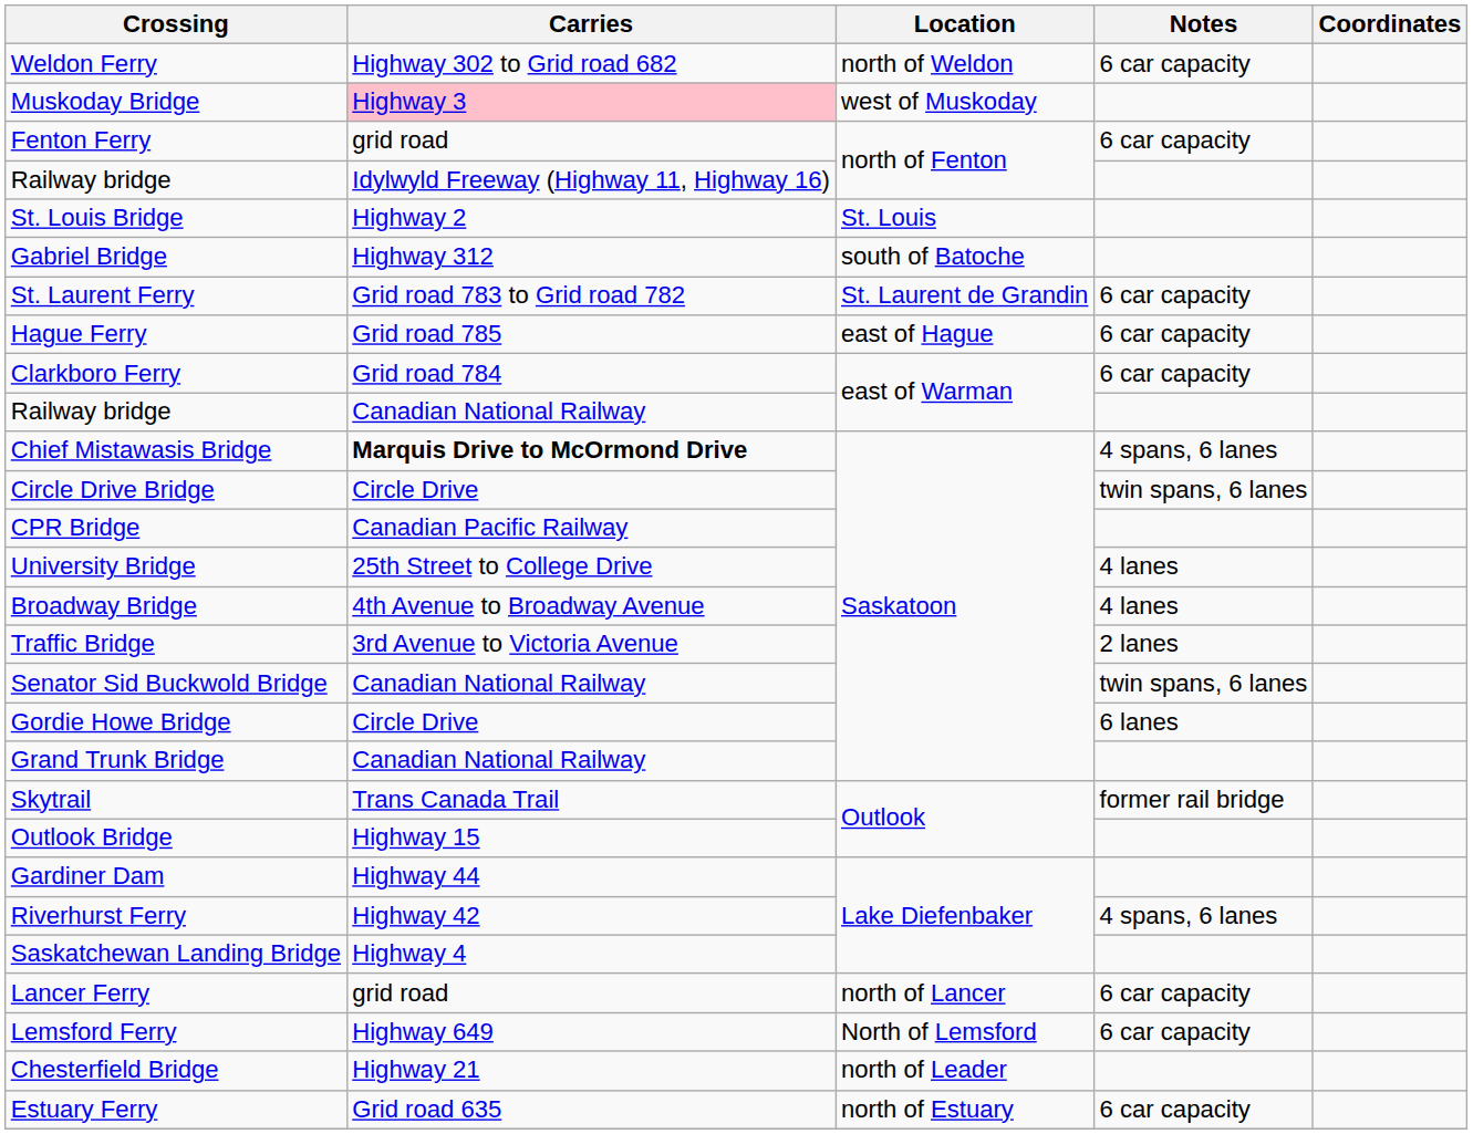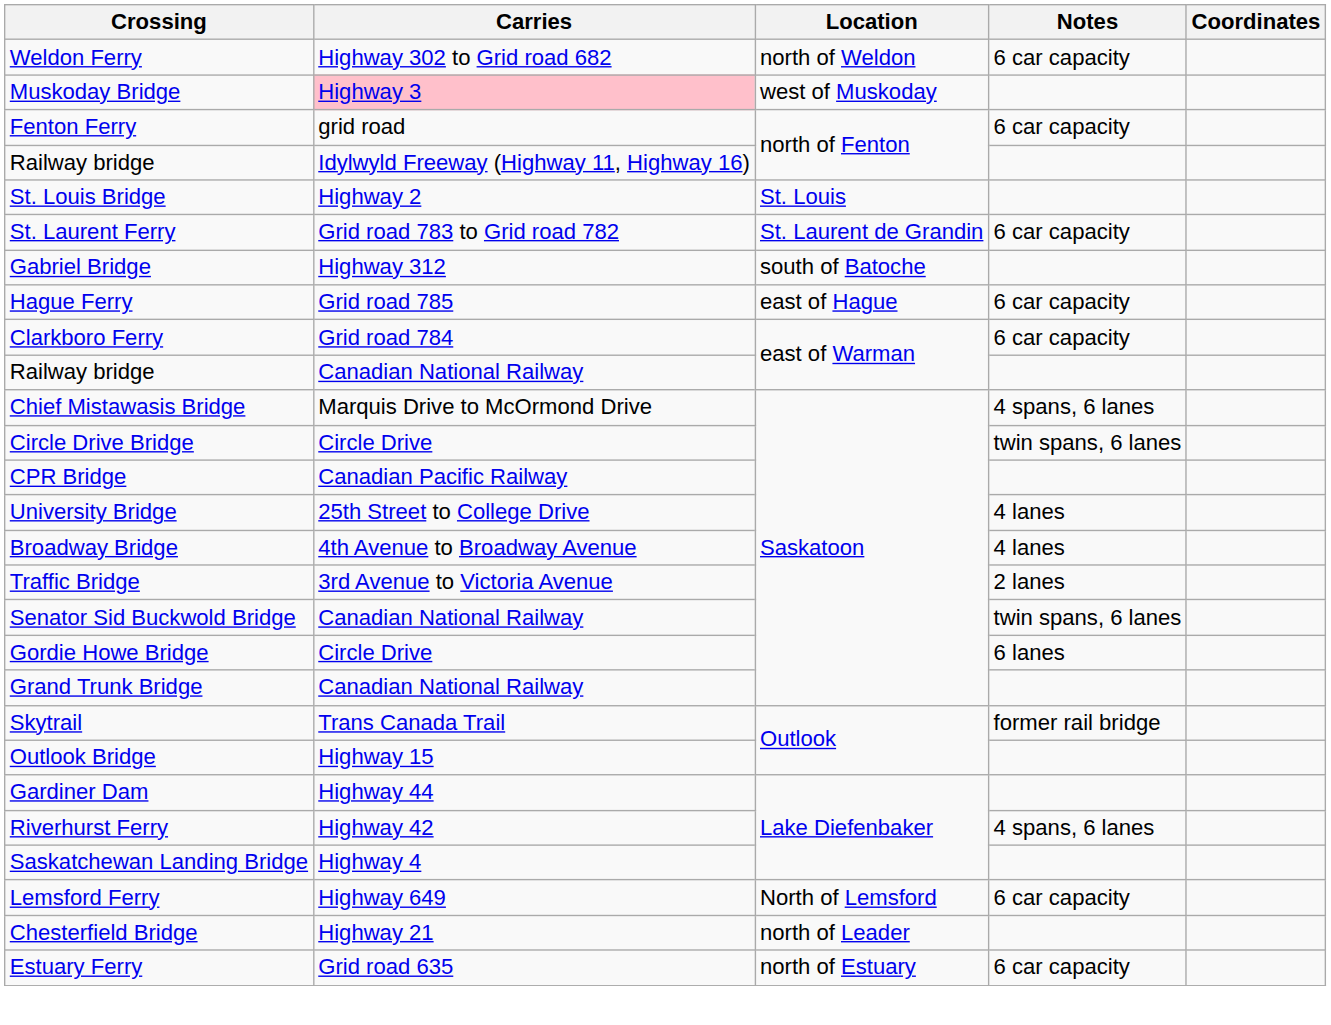 <table class=wikitable>
 <tr>
 <th>Crossing</th>
 <th>Carries</th>
 <th>Location</th>
 <th>Notes</th>
 <th>Coordinates</th>
 </tr>
 <tr>
 <td><a href='#'>Weldon Ferry</a></td>
 <td><a href='#'>Highway 302</a> to <a href='#'>Grid road 682</a></td>
 <td>north of <a href='#'>Weldon</a></td>
 <td>6 car capacity</td>
 <td></td>
 </tr>
 <tr>
 <td><a href='#'>Muskoday Bridge</a></td>
 <td style="background: pink;"><a href='#'>Highway 3</a></td>
 <td>west of <a href='#'>Muskoday</a></td>
 <td></td>
 <td></td>
 </tr>
 <tr>
 <td><a href='#'>Fenton Ferry</a></td>
 <td>grid road</td>
 <td rowspan="2">north of <a href='#'>Fenton</a></td>
 <td>6 car capacity</td>
 <td></td>
 </tr>
 <tr>
 <td>Railway bridge</td>
 <td><a href='#'>Idylwyld Freeway</a> (<a href='#'>Highway 11</a>, <a href='#'>Highway 16</a>)</td>
 <td></td>
 <td></td>
 </tr>
 <tr>
 <td><a href='#'>St. Louis Bridge</a></td>
 <td><a href='#'>Highway 2</a></td>
 <td><a href='#'>St. Louis</a></td>
 <td></td>
 <td></td>
 </tr>
 <tr>
+<td><a href='#'>St. Laurent Ferry</a></td>
+<td><a href='#'>Grid road 783</a> to <a href='#'>Grid road 782</a></td>
+<td><a href='#'>St. Laurent de Grandin</a></td>
+<td>6 car capacity</td>
+<td></td>
+</tr>
+<tr>
 <td><a href='#'>Gabriel Bridge</a></td>
 <td><a href='#'>Highway 312</a></td>
 <td>south of <a href='#'>Batoche</a></td>
 <td></td>
-<td></td>
-</tr>
-<tr>
-<td><a href='#'>St. Laurent Ferry</a></td>
-<td><a href='#'>Grid road 783</a> to <a href='#'>Grid road 782</a></td>
-<td><a href='#'>St. Laurent de Grandin</a></td>
-<td>6 car capacity</td>
 <td></td>
 </tr>
 <tr>
 <td><a href='#'>Hague Ferry</a></td>
 <td><a href='#'>Grid road 785</a></td>
 <td>east of <a href='#'>Hague</a></td>
 <td>6 car capacity</td>
 <td></td>
 </tr>
 <tr>
 <td><a href='#'>Clarkboro Ferry</a></td>
 <td><a href='#'>Grid road 784</a></td>
 <td rowspan="2">east of <a href='#'>Warman</a></td>
 <td>6 car capacity</td>
 <td></td>
 </tr>
 <tr>
 <td>Railway bridge</td>
 <td><a href='#'>Canadian National Railway</a></td>
 <td></td>
 <td></td>
 </tr>
 <tr>
 <td><a href='#'>Chief Mistawasis Bridge</a></td>
-<td><strong>Marquis Drive to McOrmond Drive</strong></td>
+<td>Marquis Drive to McOrmond Drive</td>
 <td rowspan="9"><a href='#'>Saskatoon</a></td>
 <td>4 spans, 6 lanes</td>
 <td></td>
 </tr>
 <tr>
 <td><a href='#'>Circle Drive Bridge</a></td>
 <td><a href='#'>Circle Drive</a></td>
 <td>twin spans, 6 lanes</td>
 <td></td>
 </tr>
 <tr>
 <td><a href='#'>CPR Bridge</a></td>
 <td><a href='#'>Canadian Pacific Railway</a></td>
 <td></td>
 <td></td>
 </tr>
 <tr>
 <td><a href='#'>University Bridge</a></td>
 <td><a href='#'>25th Street</a> to <a href='#'>College Drive</a></td>
 <td>4 lanes</td>
 <td></td>
 </tr>
 <tr>
 <td><a href='#'>Broadway Bridge</a></td>
 <td><a href='#'>4th Avenue</a> to <a href='#'>Broadway Avenue</a></td>
 <td>4 lanes</td>
 <td></td>
 </tr>
 <tr>
 <td><a href='#'>Traffic Bridge</a></td>
 <td><a href='#'>3rd Avenue</a> to <a href='#'>Victoria Avenue</a></td>
 <td>2 lanes</td>
 <td></td>
 </tr>
 <tr>
 <td><a href='#'>Senator Sid Buckwold Bridge</a></td>
 <td><a href='#'>Canadian National Railway</a></td>
 <td>twin spans, 6 lanes</td>
 <td></td>
 </tr>
 <tr>
 <td><a href='#'>Gordie Howe Bridge</a></td>
 <td><a href='#'>Circle Drive</a></td>
 <td>6 lanes</td>
 <td></td>
 </tr>
 <tr>
 <td><a href='#'>Grand Trunk Bridge</a></td>
 <td><a href='#'>Canadian National Railway</a></td>
 <td></td>
 <td></td>
 </tr>
 <tr>
 <td><a href='#'>Skytrail</a></td>
 <td><a href='#'>Trans Canada Trail</a></td>
 <td rowspan="2"><a href='#'>Outlook</a></td>
 <td>former rail bridge</td>
 <td></td>
 </tr>
 <tr>
 <td><a href='#'>Outlook Bridge</a></td>
 <td><a href='#'>Highway 15</a></td>
 <td></td>
 <td></td>
 </tr>
 <tr>
 <td><a href='#'>Gardiner Dam</a></td>
 <td><a href='#'>Highway 44</a></td>
 <td rowspan="3"><a href='#'>Lake Diefenbaker</a></td>
 <td></td>
 <td></td>
 </tr>
 <tr>
 <td><a href='#'>Riverhurst Ferry</a></td>
 <td><a href='#'>Highway 42</a></td>
 <td>4 spans, 6 lanes</td>
 <td></td>
 </tr>
 <tr>
 <td><a href='#'>Saskatchewan Landing Bridge</a></td>
 <td><a href='#'>Highway 4</a></td>
 <td></td>
 <td></td>
 </tr>
 <tr>
-<td><a href='#'>Lancer Ferry</a></td>
-<td>grid road</td>
-<td>north of <a href='#'>Lancer</a></td>
-<td>6 car capacity</td>
-<td></td>
-</tr>
-<tr>
 <td><a href='#'>Lemsford Ferry</a></td>
 <td><a href='#'>Highway 649</a></td>
 <td>North of <a href='#'>Lemsford</a></td>
 <td>6 car capacity</td>
 <td></td>
 </tr>
 <tr>
 <td><a href='#'>Chesterfield Bridge</a></td>
 <td><a href='#'>Highway 21</a></td>
 <td>north of <a href='#'>Leader</a></td>
 <td></td>
 <td></td>
 </tr>
 <tr>
 <td><a href='#'>Estuary Ferry</a></td>
 <td><a href='#'>Grid road 635</a></td>
 <td>north of <a href='#'>Estuary</a></td>
 <td>6 car capacity</td>
 <td></td>
 </tr>
 <tr>
 </tr>
 </table>
